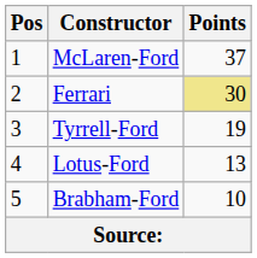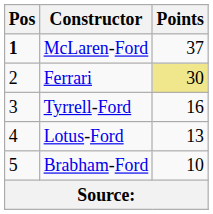 <table class="wikitable" style="font-size: 95%;">
 <tr>
 <th>Pos</th>
 <th>Constructor</th>
 <th>Points</th>
 </tr>
 <tr>
-<td>1</td>
+<td><strong>1</strong></td>
 <td> <a href='#'>McLaren</a>-<a href='#'>Ford</a></td>
 <td align="right">37</td>
 </tr>
 <tr>
 <td>2</td>
 <td> <a href='#'>Ferrari</a></td>
 <td align="right" style="background: khaki;">30</td>
 </tr>
 <tr>
 <td>3</td>
 <td> <a href='#'>Tyrrell</a>-<a href='#'>Ford</a></td>
-<td align="right">19</td>
+<td align="right">16</td>
 </tr>
 <tr>
 <td>4</td>
 <td> <a href='#'>Lotus</a>-<a href='#'>Ford</a></td>
 <td align="right">13</td>
 </tr>
 <tr>
 <td>5</td>
 <td> <a href='#'>Brabham</a>-<a href='#'>Ford</a></td>
 <td align="right">10</td>
 </tr>
 <tr>
 <th colspan=4>Source: </th>
 </tr>
 </table>
